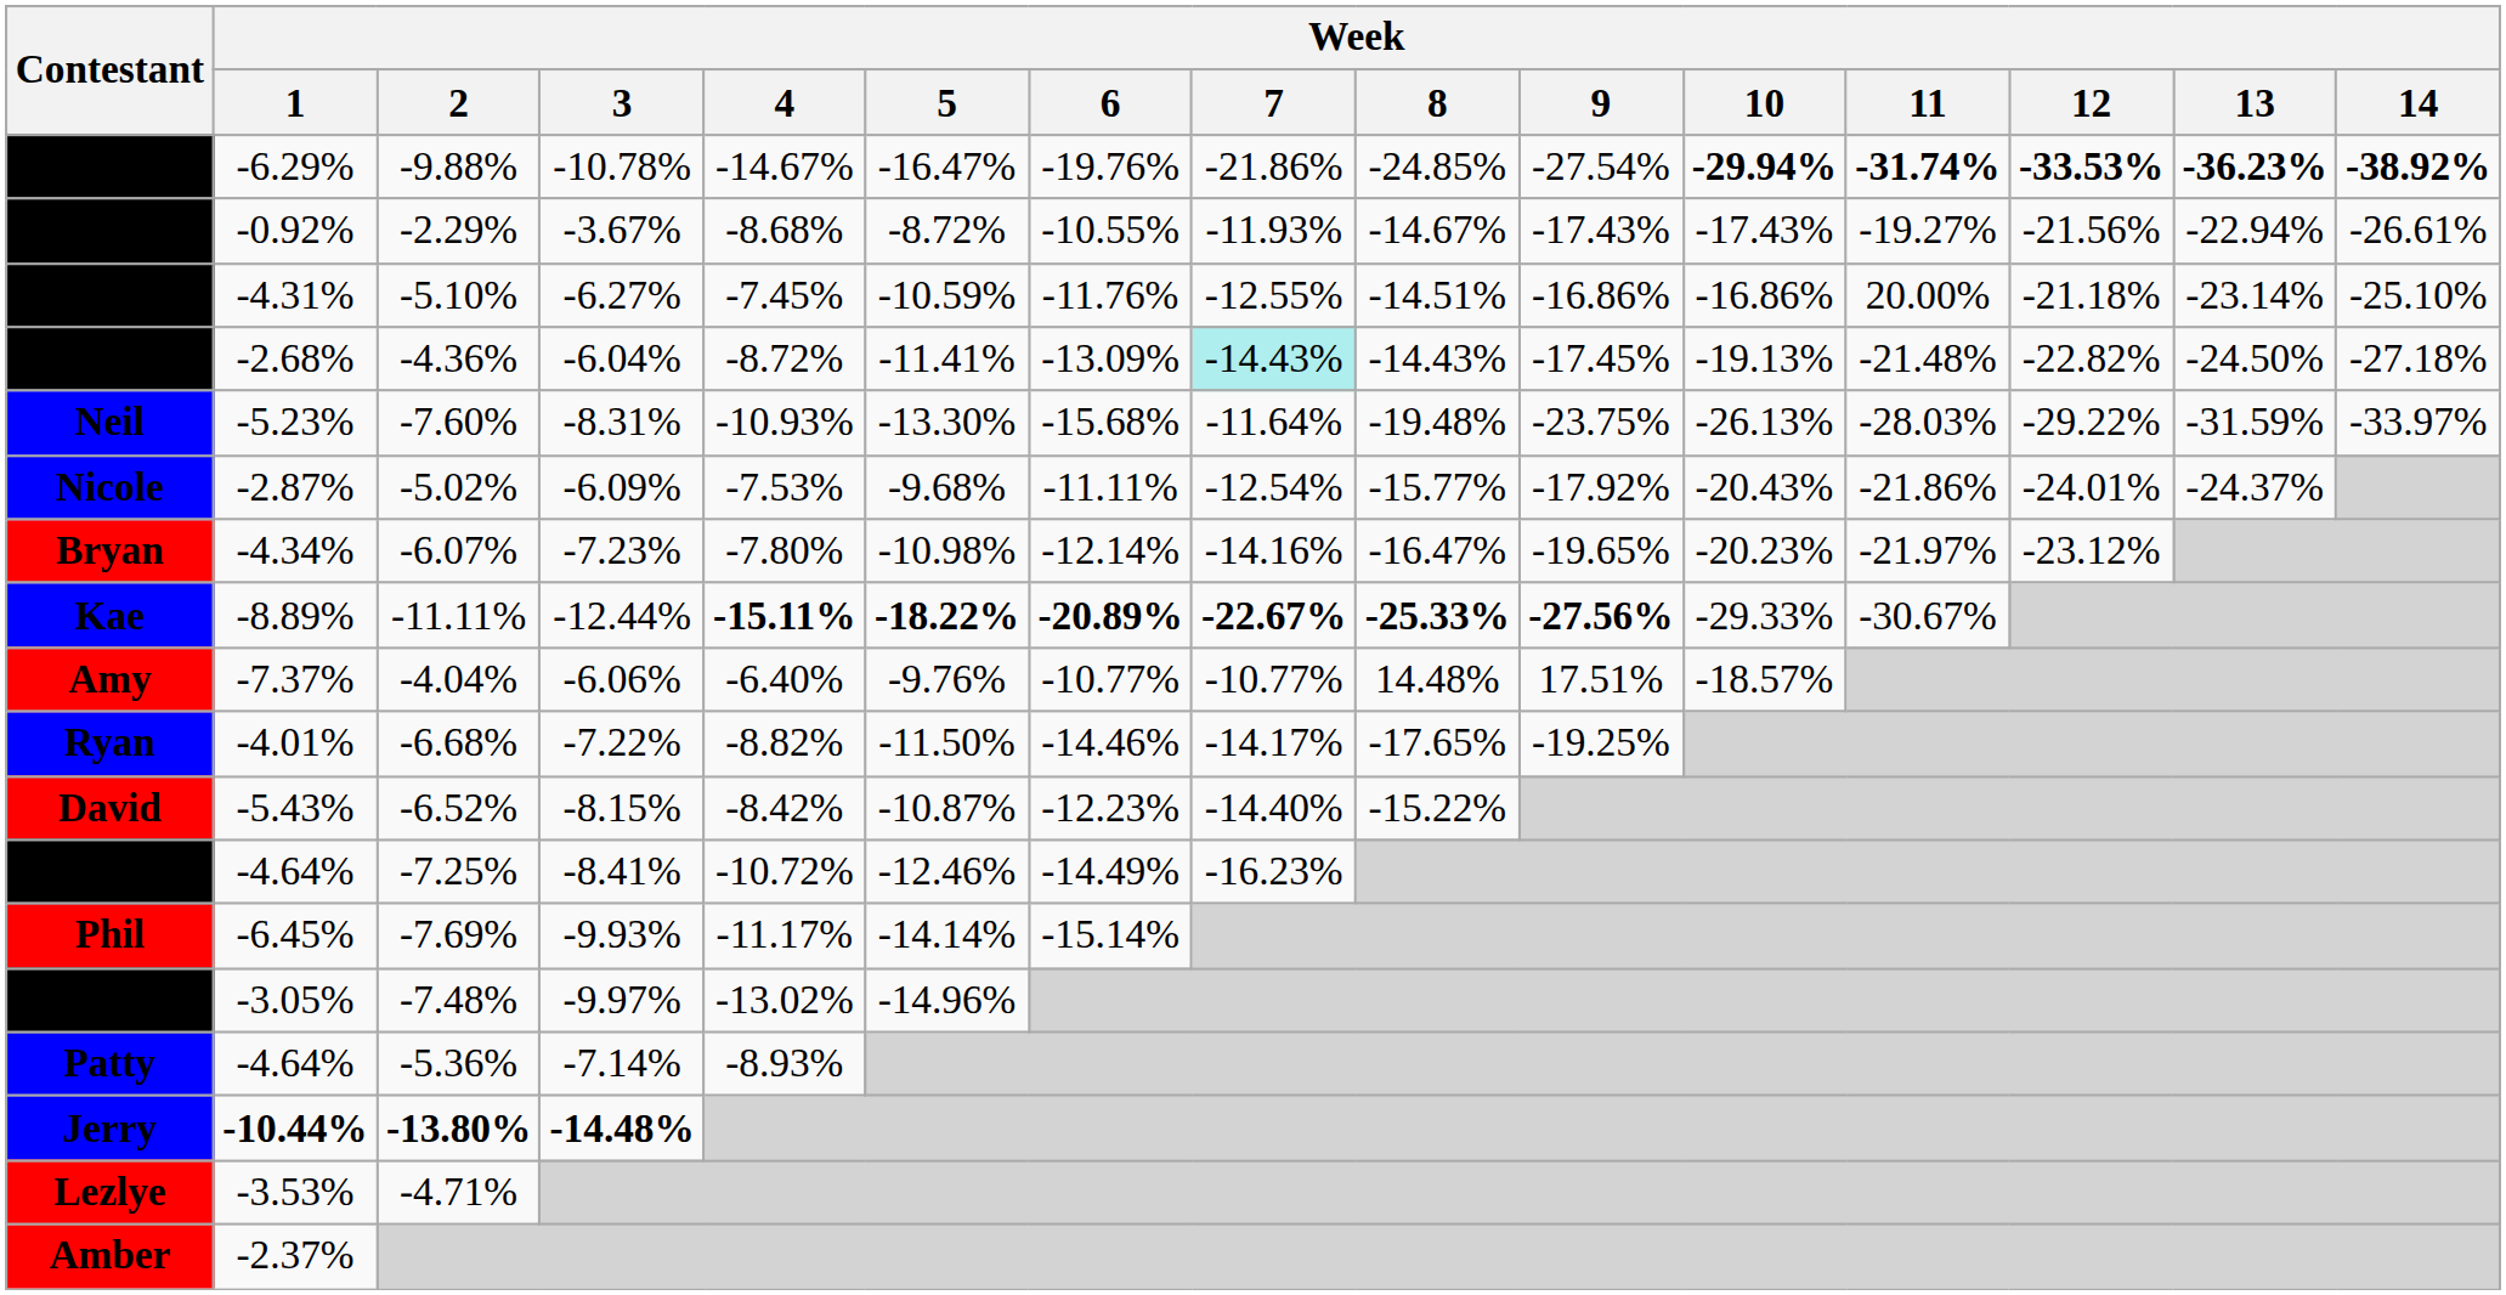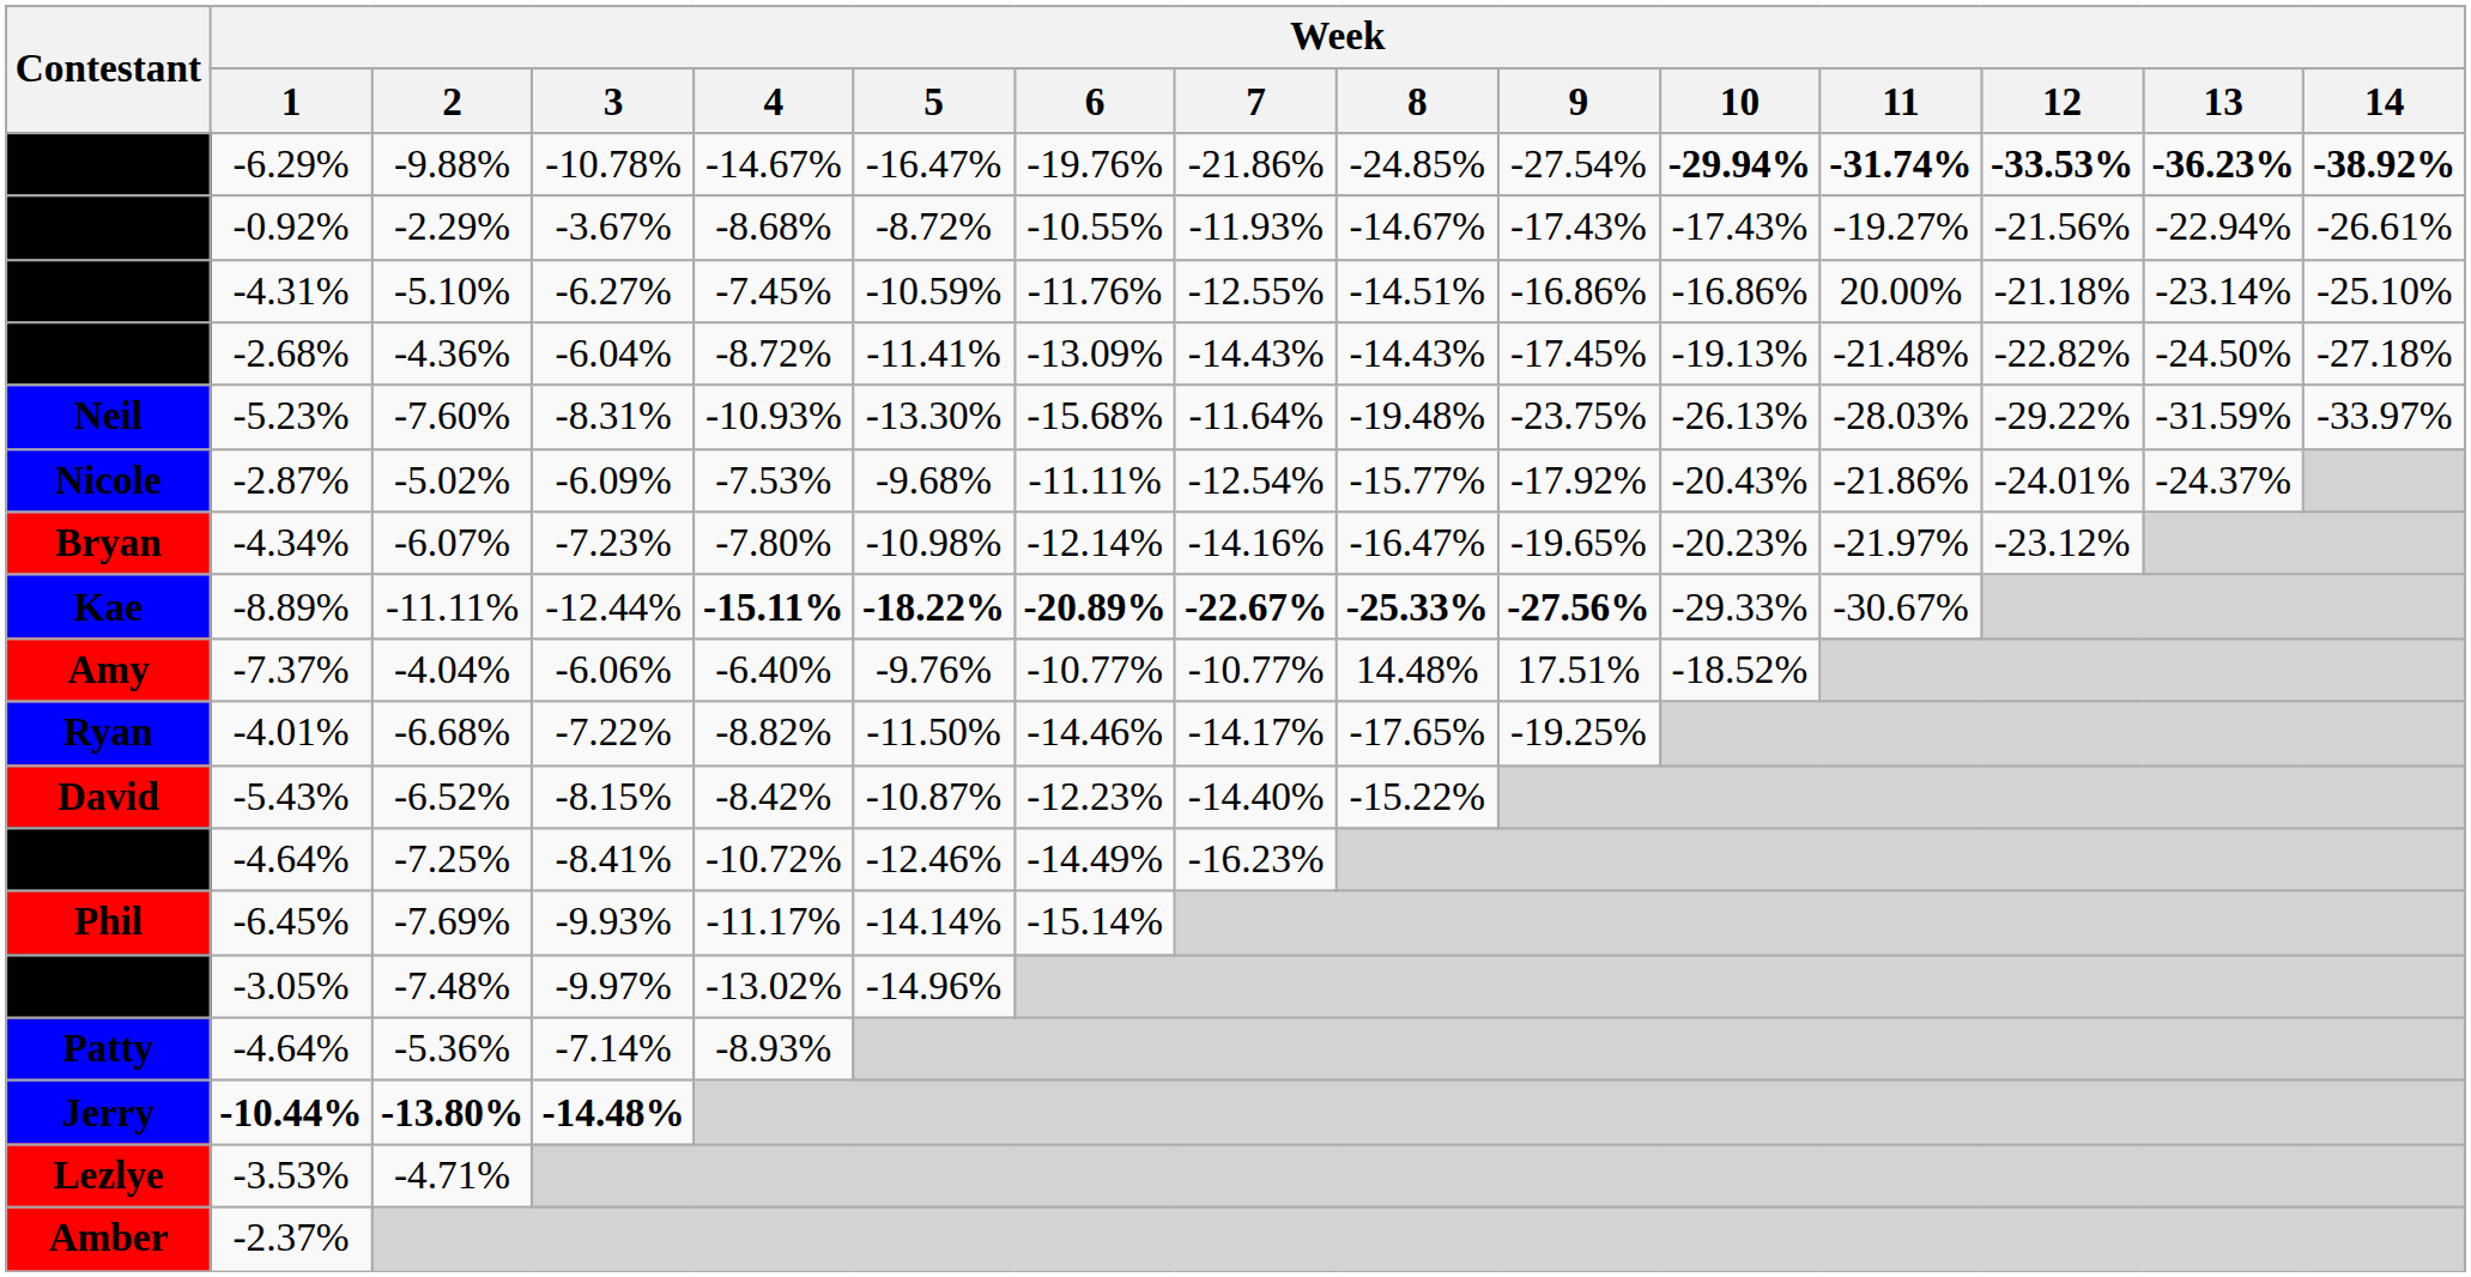 <table class="wikitable" align="center" style="text-align:center">
 <tr>
 <th rowspan="2">Contestant</th>
 <th colspan="14">Week</th>
 </tr>
 <tr>
 <th>1</th>
 <th>2</th>
 <th>3</th>
 <th>4</th>
 <th>5</th>
 <th>6</th>
 <th>7</th>
 <th>8</th>
 <th>9</th>
 <th>10</th>
 <th>11</th>
 <th>12</th>
 <th>13</th>
 <th>14</th>
 </tr>
 <tr>
 <td bgcolor="black"><span><strong>Bill</strong></span></td>
 <td>-6.29%</td>
 <td>-9.88%</td>
 <td>-10.78%</td>
 <td>-14.67%</td>
 <td>-16.47%</td>
 <td>-19.76%</td>
 <td>-21.86%</td>
 <td>-24.85%</td>
 <td>-27.54%</td>
 <td><strong>-29.94%</strong></td>
 <td><strong>-31.74%</strong></td>
 <td><strong>-33.53%</strong></td>
 <td><strong>-36.23%</strong></td>
 <td><strong>-38.92%</strong></td>
 </tr>
 <tr>
 <td bgcolor="black"><span><strong>Julie</strong></span></td>
 <td>-0.92%</td>
 <td>-2.29%</td>
 <td>-3.67%</td>
 <td>-8.68%</td>
 <td>-8.72%</td>
 <td>-10.55%</td>
 <td>-11.93%</td>
 <td>-14.67%</td>
 <td>-17.43%</td>
 <td>-17.43%</td>
 <td>-19.27%</td>
 <td>-21.56%</td>
 <td>-22.94%</td>
 <td>-26.61%</td>
 </tr>
 <tr>
 <td bgcolor="black"><span><strong>Hollie</strong></span></td>
 <td>-4.31%</td>
 <td>-5.10%</td>
 <td>-6.27%</td>
 <td>-7.45%</td>
 <td>-10.59%</td>
 <td>-11.76%</td>
 <td>-12.55%</td>
 <td>-14.51%</td>
 <td>-16.86%</td>
 <td>-16.86%</td>
 <td>20.00%</td>
 <td>-21.18%</td>
 <td>-23.14%</td>
 <td>-25.10%</td>
 </tr>
 <tr>
 <td bgcolor="black"><span><strong>Isabeau</strong></span></td>
 <td>-2.68%</td>
 <td>-4.36%</td>
 <td>-6.04%</td>
 <td>-8.72%</td>
 <td>-11.41%</td>
 <td>-13.09%</td>
-<td style="background: paleturquoise;">-14.43%</td>
+<td>-14.43%</td>
 <td>-14.43%</td>
 <td>-17.45%</td>
 <td>-19.13%</td>
 <td>-21.48%</td>
 <td>-22.82%</td>
 <td>-24.50%</td>
 <td>-27.18%</td>
 </tr>
 <tr>
 <td bgcolor="blue"><span><strong>Neil</strong></span></td>
 <td>-5.23%</td>
 <td>-7.60%</td>
 <td>-8.31%</td>
 <td>-10.93%</td>
 <td>-13.30%</td>
 <td>-15.68%</td>
 <td>-11.64%</td>
 <td>-19.48%</td>
 <td>-23.75%</td>
 <td>-26.13%</td>
 <td>-28.03%</td>
 <td>-29.22%</td>
 <td>-31.59%</td>
 <td>-33.97%</td>
 </tr>
 <tr>
 <td bgcolor="blue"><span><strong>Nicole</strong></span></td>
 <td>-2.87%</td>
 <td>-5.02%</td>
 <td>-6.09%</td>
 <td>-7.53%</td>
 <td>-9.68%</td>
 <td>-11.11%</td>
 <td>-12.54%</td>
 <td>-15.77%</td>
 <td>-17.92%</td>
 <td>-20.43%</td>
 <td>-21.86%</td>
 <td>-24.01%</td>
 <td>-24.37%</td>
 <td bgcolor="lightgrey"></td>
 </tr>
 <tr>
 <td bgcolor="Red"><span><strong>Bryan</strong></span></td>
 <td>-4.34%</td>
 <td>-6.07%</td>
 <td>-7.23%</td>
 <td>-7.80%</td>
 <td>-10.98%</td>
 <td>-12.14%</td>
 <td>-14.16%</td>
 <td>-16.47%</td>
 <td>-19.65%</td>
 <td>-20.23%</td>
 <td>-21.97%</td>
 <td>-23.12%</td>
 <td colspan="2" bgcolor="lightgrey"></td>
 </tr>
 <tr>
 <td bgcolor="blue"><span><strong>Kae</strong></span></td>
 <td>-8.89%</td>
 <td>-11.11%</td>
 <td>-12.44%</td>
 <td><strong>-15.11%</strong></td>
 <td><strong>-18.22%</strong></td>
 <td><strong>-20.89%</strong></td>
 <td><strong>-22.67%</strong></td>
 <td><strong>-25.33%</strong></td>
 <td><strong>-27.56%</strong></td>
 <td>-29.33%</td>
 <td>-30.67%</td>
 <td colspan="3" bgcolor="lightgrey"></td>
 </tr>
 <tr>
 <td bgcolor="red"><span><strong>Amy</strong></span></td>
 <td>-7.37%</td>
 <td>-4.04%</td>
 <td>-6.06%</td>
 <td>-6.40%</td>
 <td>-9.76%</td>
 <td>-10.77%</td>
 <td>-10.77%</td>
 <td>14.48%</td>
 <td>17.51%</td>
-<td>-18.57%</td>
+<td>-18.52%</td>
 <td colspan="4" bgcolor="lightgrey"></td>
 </tr>
 <tr>
 <td bgcolor="blue"><span><strong>Ryan</strong></span></td>
 <td>-4.01%</td>
 <td>-6.68%</td>
 <td>-7.22%</td>
 <td>-8.82%</td>
 <td>-11.50%</td>
 <td>-14.46%</td>
 <td>-14.17%</td>
 <td>-17.65%</td>
 <td>-19.25%</td>
 <td colspan="5" bgcolor="lightgrey"></td>
 </tr>
 <tr>
 <td bgcolor="red"><span><strong>David</strong></span></td>
 <td>-5.43%</td>
 <td>-6.52%</td>
 <td>-8.15%</td>
 <td>-8.42%</td>
 <td>-10.87%</td>
 <td>-12.23%</td>
 <td>-14.40%</td>
 <td>-15.22%</td>
 <td colspan="6" bgcolor="lightgrey"></td>
 </tr>
 <tr>
 <td bgcolor="black"><span><strong>Jez</strong></span></td>
 <td>-4.64%</td>
 <td>-7.25%</td>
 <td>-8.41%</td>
 <td>-10.72%</td>
 <td>-12.46%</td>
 <td>-14.49%</td>
 <td>-16.23%</td>
 <td colspan="7" bgcolor="lightgrey"></td>
 </tr>
 <tr>
 <td bgcolor="red"><span><strong>Phil</strong></span></td>
 <td>-6.45%</td>
 <td>-7.69%</td>
 <td>-9.93%</td>
 <td>-11.17%</td>
 <td>-14.14%</td>
 <td>-15.14%</td>
 <td colspan="8" bgcolor="lightgrey"></td>
 </tr>
 <tr>
 <td bgcolor="black"><span><strong>Jim</strong></span></td>
 <td>-3.05%</td>
 <td>-7.48%</td>
 <td>-9.97%</td>
 <td>-13.02%</td>
 <td>-14.96%</td>
 <td colspan="9" bgcolor="lightgrey"></td>
 </tr>
 <tr>
 <td bgcolor="blue"><span><strong>Patty</strong></span></td>
 <td>-4.64%</td>
 <td>-5.36%</td>
 <td>-7.14%</td>
 <td>-8.93%</td>
 <td colspan="10" bgcolor="lightgrey"></td>
 </tr>
 <tr>
 <td bgcolor="Blue"><span><strong>Jerry</strong></span></td>
 <td><strong>-10.44%</strong></td>
 <td><strong>-13.80%</strong></td>
 <td><strong>-14.48%</strong></td>
 <td colspan="11" bgcolor="lightgrey"></td>
 </tr>
 <tr>
 <td bgcolor="red"><span><strong>Lezlye</strong></span></td>
 <td>-3.53%</td>
 <td>-4.71%</td>
 <td colspan="12" bgcolor="lightgrey"></td>
 </tr>
 <tr>
 <td bgcolor="red"><span><strong>Amber</strong></span></td>
 <td>-2.37%</td>
 <td colspan="13" bgcolor="lightgrey"></td>
 </tr>
 </table>
